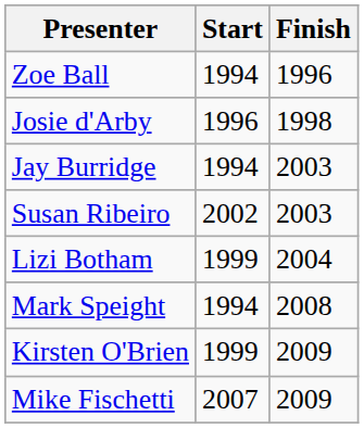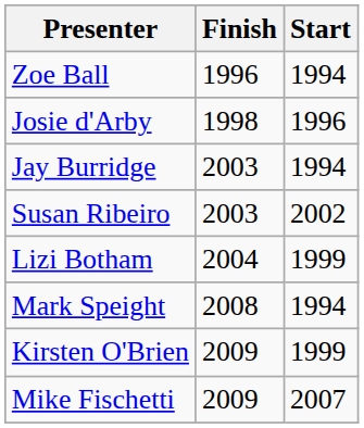 <table class="wikitable" style="font-size: 95%;">
 <tr>
 <th>Presenter</th>
+<th>Finish</th>
 <th>Start</th>
-<th>Finish</th>
 </tr>
 <tr>
 <td><a href='#'>Zoe Ball</a></td>
+<td>1996</td>
 <td>1994</td>
+</tr>
+<tr>
+<td><a href='#'>Josie d'Arby</a></td>
+<td>1998</td>
 <td>1996</td>
 </tr>
 <tr>
-<td><a href='#'>Josie d'Arby</a></td>
-<td>1996</td>
-<td>1998</td>
-</tr>
-<tr>
 <td><a href='#'>Jay Burridge</a></td>
+<td>2003</td>
 <td>1994</td>
-<td>2003</td>
 </tr>
 <tr>
 <td><a href='#'>Susan Ribeiro</a></td>
+<td>2003</td>
 <td>2002</td>
-<td>2003</td>
 </tr>
 <tr>
 <td><a href='#'>Lizi Botham</a></td>
+<td>2004</td>
 <td>1999</td>
-<td>2004</td>
 </tr>
 <tr>
 <td><a href='#'>Mark Speight</a></td>
+<td>2008</td>
 <td>1994</td>
-<td>2008</td>
 </tr>
 <tr>
 <td><a href='#'>Kirsten O'Brien</a></td>
+<td>2009</td>
 <td>1999</td>
-<td>2009</td>
 </tr>
 <tr>
 <td><a href='#'>Mike Fischetti</a></td>
+<td>2009</td>
 <td>2007</td>
-<td>2009</td>
 </tr>
 </table>
